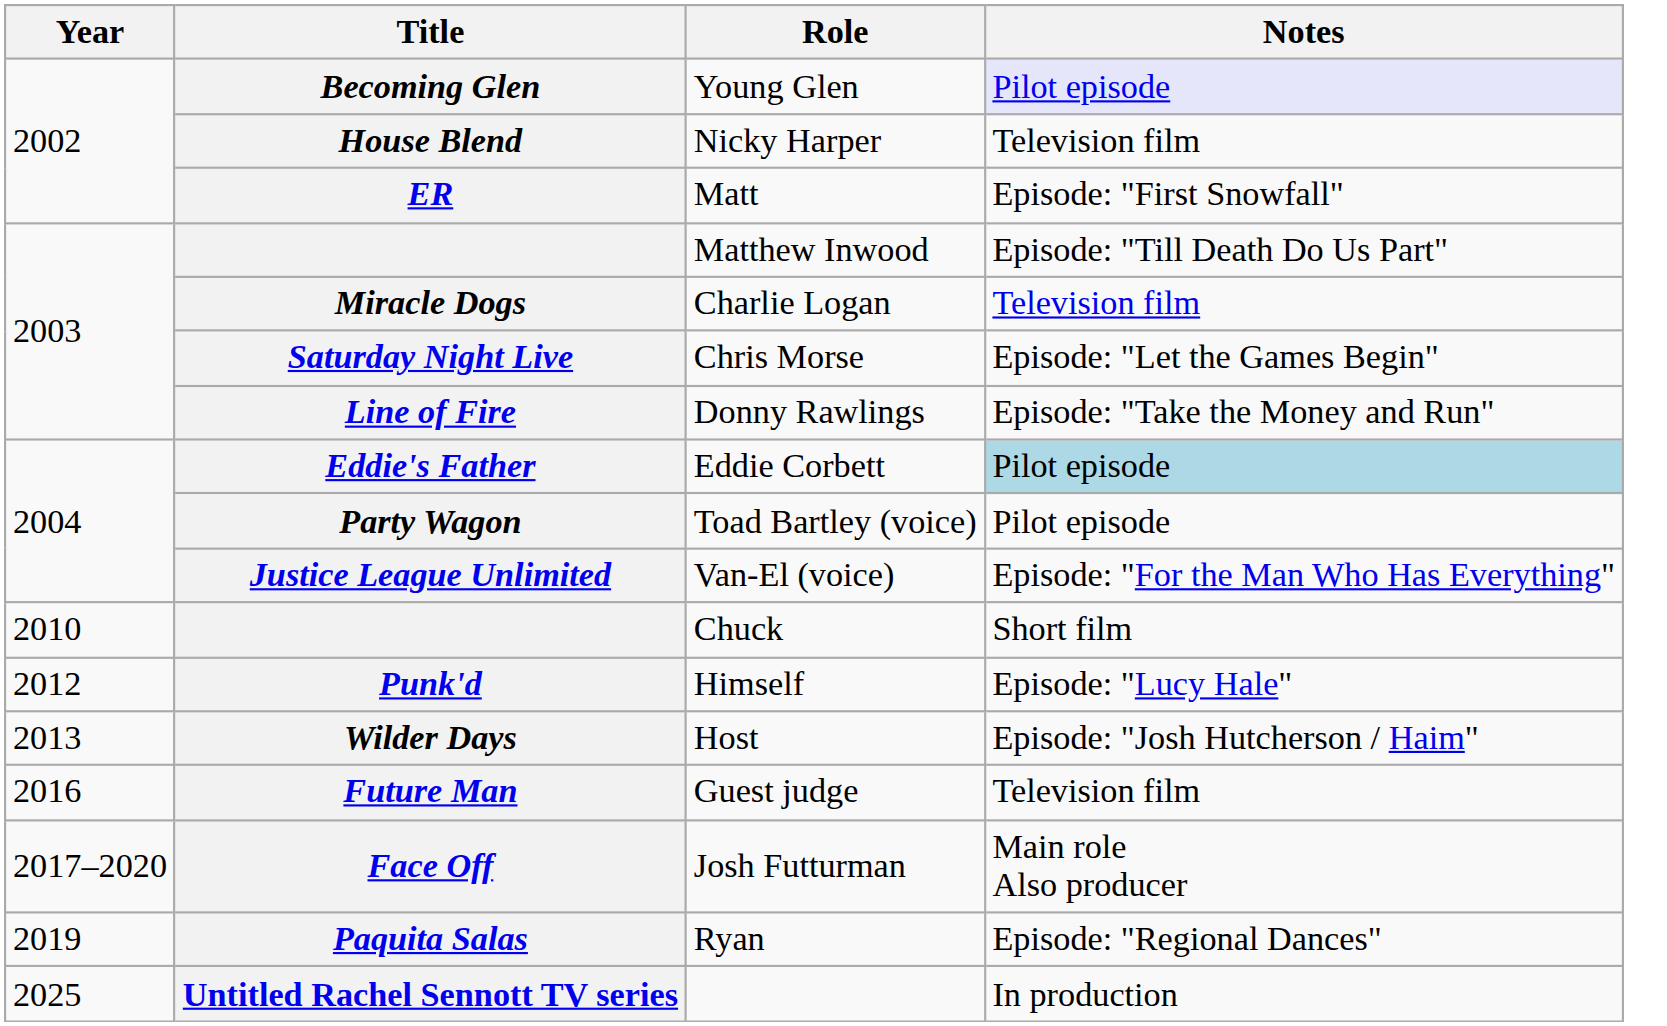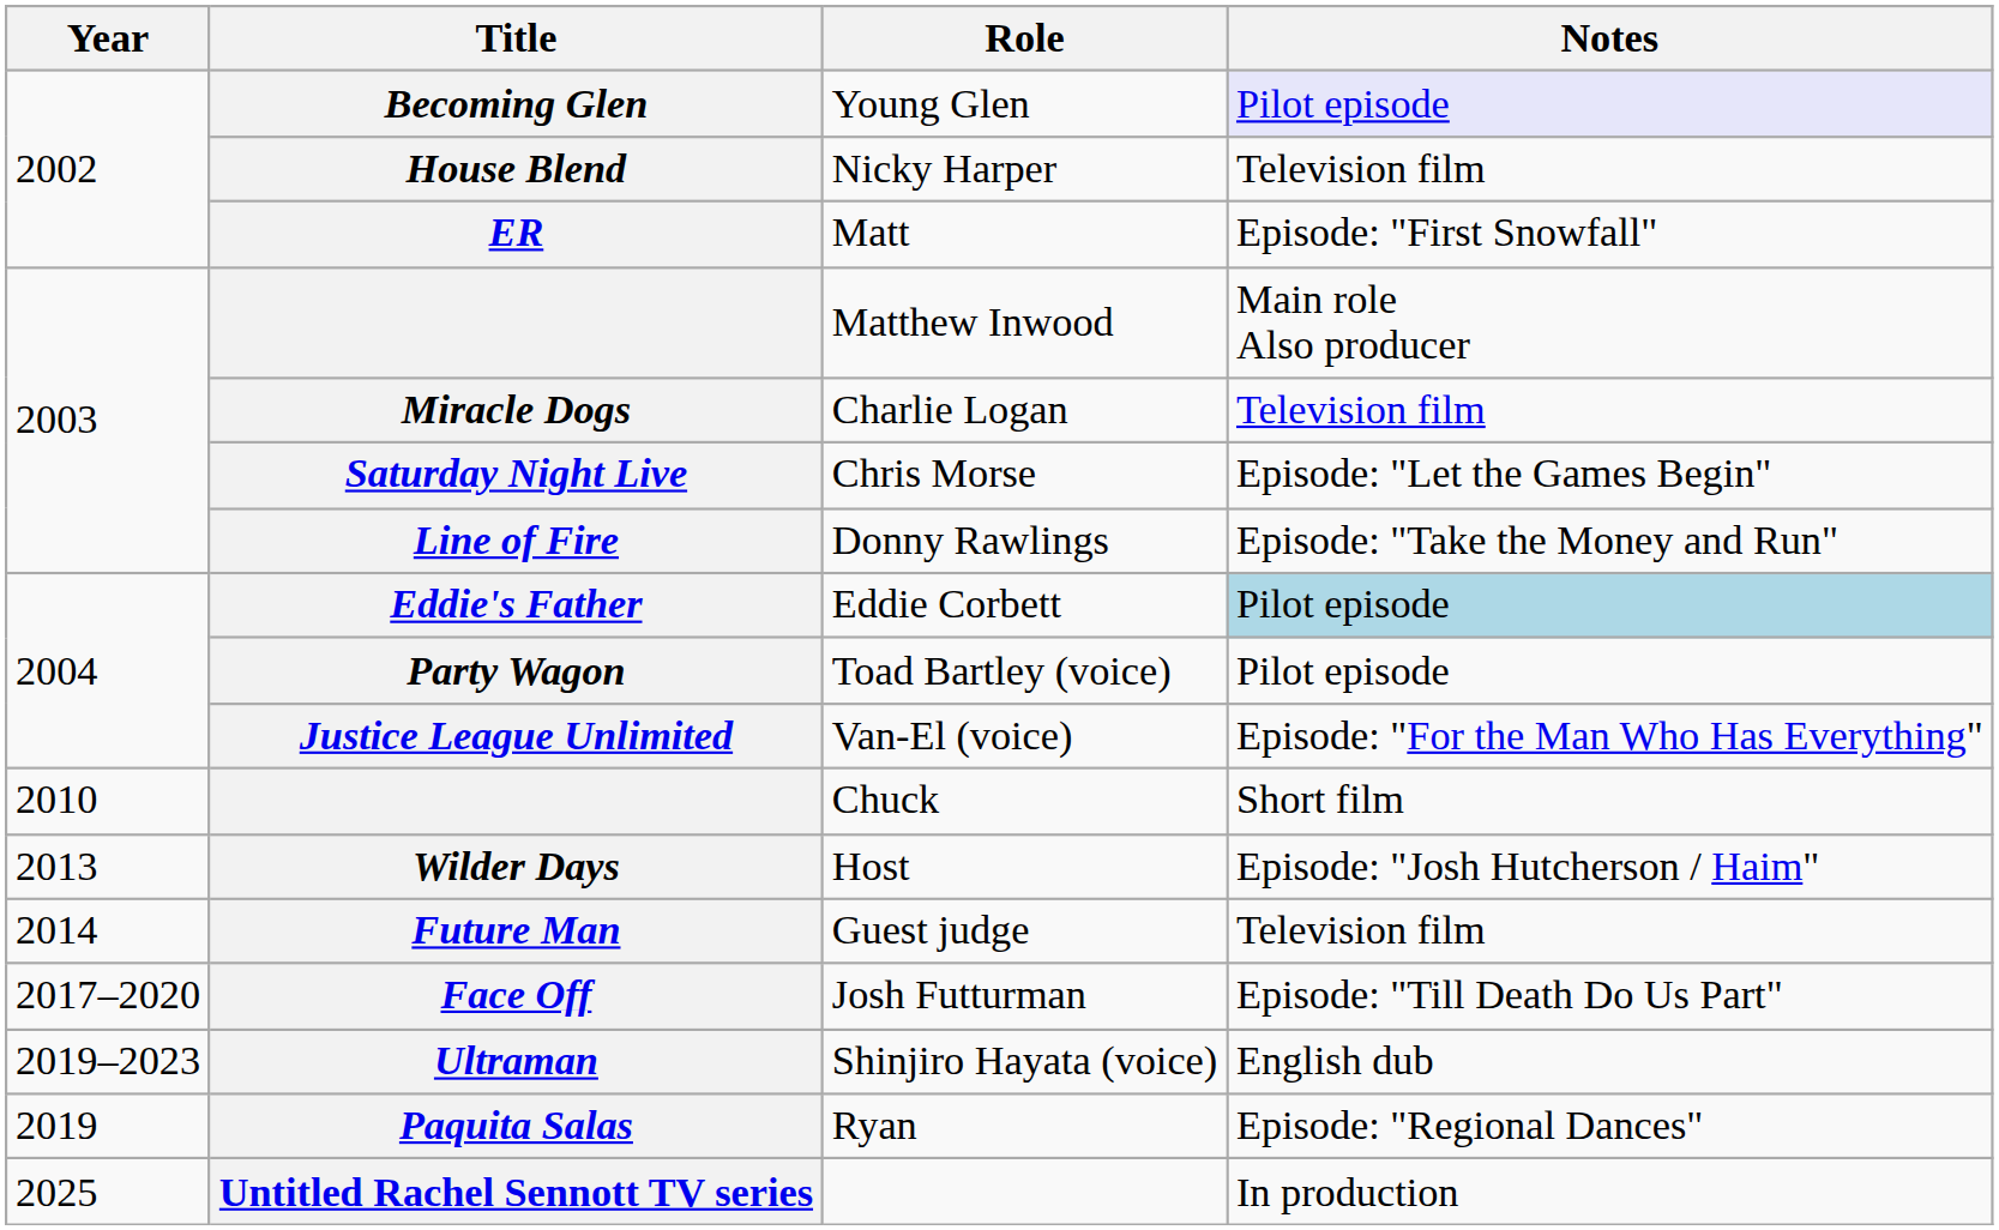 <table class="wikitable sortable plainrowheaders">
 <tr>
 <th scope="col">Year</th>
 <th scope="col">Title</th>
 <th scope="col" class="unsortable">Role</th>
 <th scope="col" class="unsortable">Notes</th>
 </tr>
 <tr>
 <td rowspan="3">2002</td>
 <th scope="row"><em>Becoming Glen</em></th>
 <td>Young Glen</td>
 <td style="background: lavender;"><a href='#'>Pilot episode</a></td>
 </tr>
 <tr>
 <th scope="row"><em>House Blend</em></th>
 <td>Nicky Harper</td>
 <td>Television film</td>
 </tr>
 <tr>
 <th scope="row"><em><a href='#'>ER</a></em></th>
 <td>Matt</td>
 <td>Episode: "First Snowfall"</td>
 </tr>
 <tr>
 <td rowspan="4">2003</td>
 <th scope="row"><em></em></th>
 <td>Matthew Inwood</td>
-<td>Episode: "Till Death Do Us Part"</td>
+<td>Main role<br>Also producer</td>
 </tr>
 <tr>
 <th scope="row"><em>Miracle Dogs</em></th>
 <td>Charlie Logan</td>
 <td><a href='#'>Television film</a></td>
 </tr>
 <tr>
 <th scope="row"><em><a href='#'>Saturday Night Live</a></em></th>
 <td>Chris Morse</td>
 <td>Episode: "Let the Games Begin"</td>
 </tr>
 <tr>
 <th scope="row"><em><a href='#'>Line of Fire</a></em></th>
 <td>Donny Rawlings</td>
 <td>Episode: "Take the Money and Run"</td>
 </tr>
 <tr>
 <td rowspan="3">2004</td>
 <th scope="row"><em><a href='#'>Eddie's Father</a></em></th>
 <td>Eddie Corbett</td>
 <td style="background: lightblue;">Pilot episode</td>
 </tr>
 <tr>
 <th scope="row"><em>Party Wagon</em></th>
 <td>Toad Bartley (voice)</td>
 <td>Pilot episode</td>
 </tr>
 <tr>
 <th scope="row"><em><a href='#'>Justice League Unlimited</a></em></th>
 <td>Van-El (voice)</td>
 <td>Episode: "<a href='#'>For the Man Who Has Everything</a>"</td>
 </tr>
 <tr>
 <td>2010</td>
 <th scope="row"><em></em></th>
 <td>Chuck</td>
 <td>Short film</td>
 </tr>
 <tr>
-<td>2012</td>
-<th scope="row"><em><a href='#'>Punk'd</a></em></th>
-<td>Himself</td>
-<td>Episode: "<a href='#'>Lucy Hale</a>"</td>
-</tr>
-<tr>
 <td>2013</td>
 <th scope="row"><em>Wilder Days</em></th>
 <td>Host</td>
 <td>Episode: "Josh Hutcherson / <a href='#'>Haim</a>"</td>
 </tr>
 <tr>
-<td>2016</td>
+<td>2014</td>
 <th scope="row"><em><a href='#'>Future Man</a></em></th>
 <td>Guest judge</td>
 <td>Television film</td>
 </tr>
 <tr>
 <td>2017–2020</td>
 <th scope="row"><em><a href='#'>Face Off</a></em></th>
 <td>Josh Futturman</td>
-<td>Main role<br>Also producer</td>
+<td>Episode: "Till Death Do Us Part"</td>
+</tr>
+<tr>
+<td>2019–2023</td>
+<th scope="row"><em><a href='#'>Ultraman</a></em></th>
+<td>Shinjiro Hayata (voice)</td>
+<td>English dub</td>
 </tr>
 <tr>
 <td>2019</td>
 <th scope="row"><em><a href='#'>Paquita Salas</a></em></th>
 <td>Ryan</td>
 <td>Episode: "Regional Dances"</td>
 </tr>
 <tr>
 <td>2025</td>
 <th scope="row"><a href='#'>Untitled Rachel Sennott TV series</a></th>
 <td></td>
 <td>In production</td>
 </tr>
 </table>
